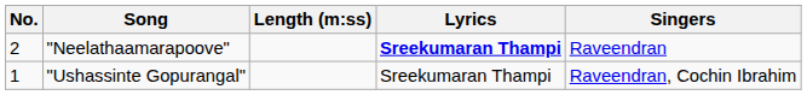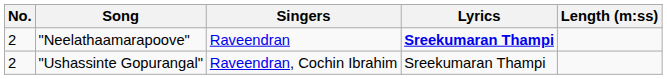 <table class="wikitable" style="font-size:95%;">
 <tr>
 <th>No.</th>
 <th>Song</th>
+<th>Singers</th>
+<th>Lyrics</th>
 <th>Length (m:ss)</th>
-<th>Lyrics</th>
-<th>Singers</th>
 </tr>
 <tr>
 <td>2</td>
 <td>"Neelathaamarapoove"</td>
+<td><a href='#'>Raveendran</a></td>
+<td><strong><a href='#'>Sreekumaran Thampi</a></strong></td>
 <td></td>
-<td><strong><a href='#'>Sreekumaran Thampi</a></strong></td>
-<td><a href='#'>Raveendran</a></td>
 </tr>
 <tr>
-<td>1</td>
+<td>2</td>
 <td>"Ushassinte Gopurangal"</td>
+<td><a href='#'>Raveendran</a>, Cochin Ibrahim</td>
+<td>Sreekumaran Thampi</td>
 <td></td>
-<td>Sreekumaran Thampi</td>
-<td><a href='#'>Raveendran</a>, Cochin Ibrahim</td>
 </tr>
 </table>
